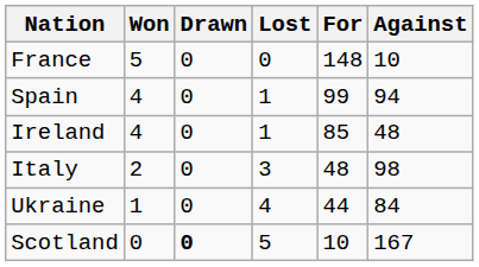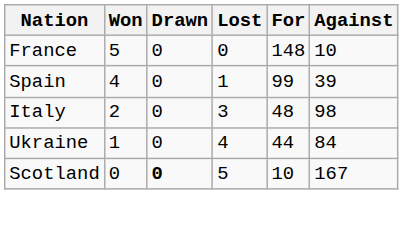 <table class="wikitable">
 <tr>
 <th>Nation</th>
 <th>Won</th>
 <th>Drawn</th>
 <th>Lost</th>
 <th>For</th>
 <th>Against</th>
 </tr>
 <tr>
 <td>France</td>
 <td>5</td>
 <td>0</td>
 <td>0</td>
 <td>148</td>
 <td>10</td>
 </tr>
 <tr>
 <td>Spain</td>
 <td>4</td>
 <td>0</td>
 <td>1</td>
 <td>99</td>
-<td>94</td>
-</tr>
-<tr>
-<td>Ireland</td>
-<td>4</td>
-<td>0</td>
-<td>1</td>
-<td>85</td>
-<td>48</td>
+<td>39</td>
 </tr>
 <tr>
 <td>Italy</td>
 <td>2</td>
 <td>0</td>
 <td>3</td>
 <td>48</td>
 <td>98</td>
 </tr>
 <tr>
 <td>Ukraine</td>
 <td>1</td>
 <td>0</td>
 <td>4</td>
 <td>44</td>
 <td>84</td>
 </tr>
 <tr>
 <td>Scotland</td>
 <td>0</td>
 <td><strong>0</strong></td>
 <td>5</td>
 <td>10</td>
 <td>167</td>
 </tr>
 </table>
